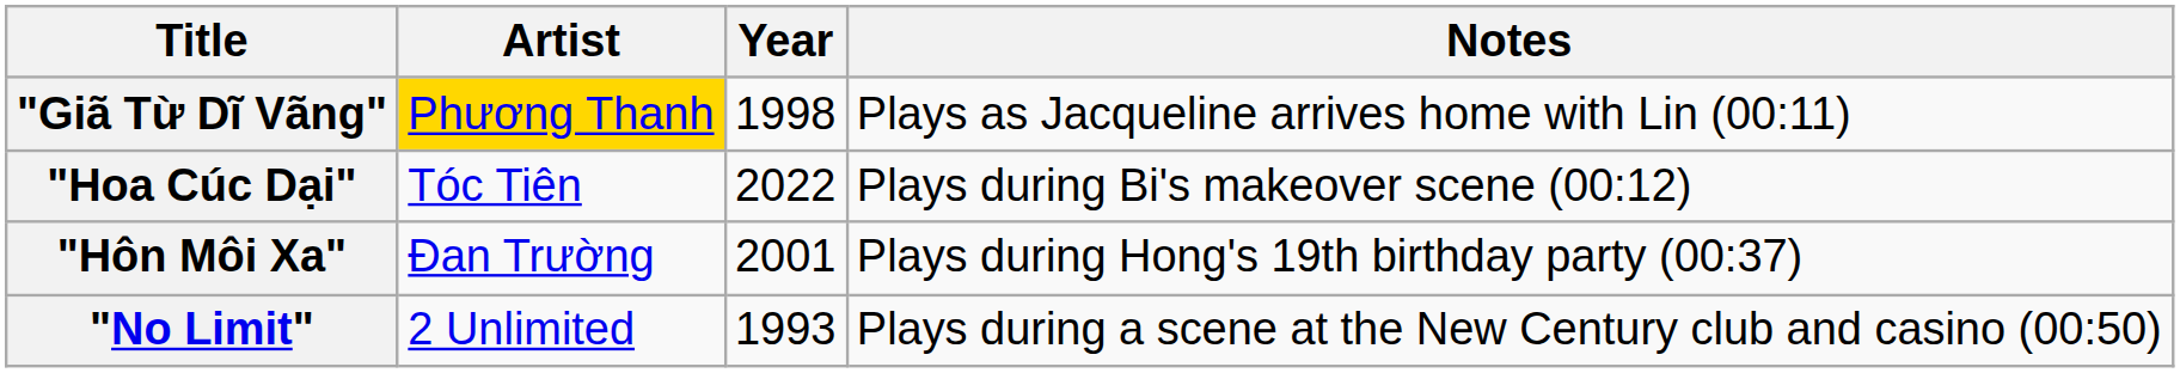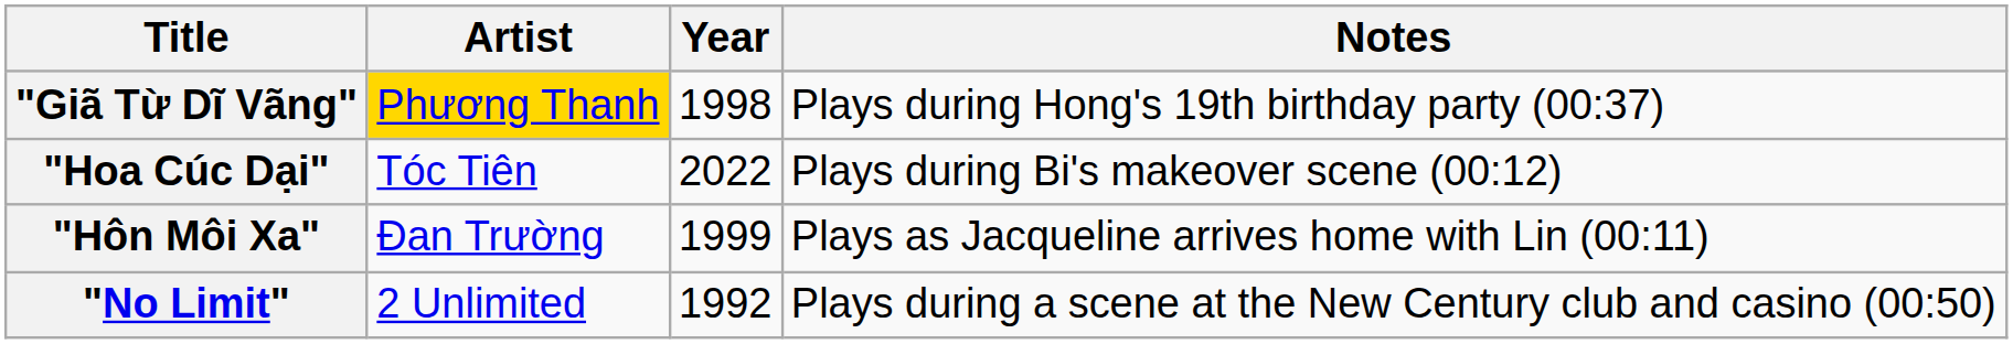 <table class="wikitable sortable" style="font-size:100%;text-align:left;">
 <tr>
 <th>Title</th>
 <th>Artist</th>
 <th>Year</th>
 <th class="unsortable">Notes</th>
 </tr>
 <tr>
 <th>"Giã Từ Dĩ Vãng"</th>
 <td style="background: gold;"><a href='#'>Phương Thanh</a></td>
 <td>1998</td>
-<td>Plays as Jacqueline arrives home with Lin (00:11)</td>
+<td>Plays during Hong's 19th birthday party (00:37)</td>
 </tr>
 <tr>
 <th>"Hoa Cúc Dại"</th>
 <td><a href='#'>Tóc Tiên</a></td>
 <td>2022</td>
 <td>Plays during Bi's makeover scene (00:12)</td>
 </tr>
 <tr>
 <th>"Hôn Môi Xa"</th>
 <td><a href='#'>Đan Trường</a></td>
-<td>2001</td>
-<td>Plays during Hong's 19th birthday party (00:37)</td>
+<td>1999</td>
+<td>Plays as Jacqueline arrives home with Lin (00:11)</td>
 </tr>
 <tr>
 <th>"<a href='#'>No Limit</a>"</th>
 <td><a href='#'>2 Unlimited</a></td>
-<td>1993</td>
+<td>1992</td>
 <td>Plays during a scene at the New Century club and casino (00:50)</td>
 </tr>
 </table>
